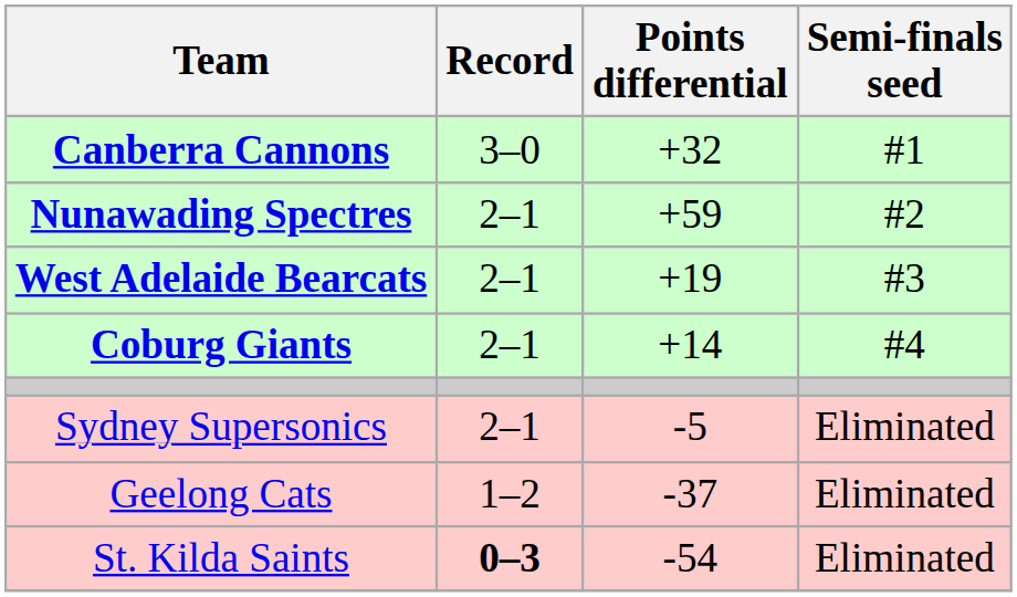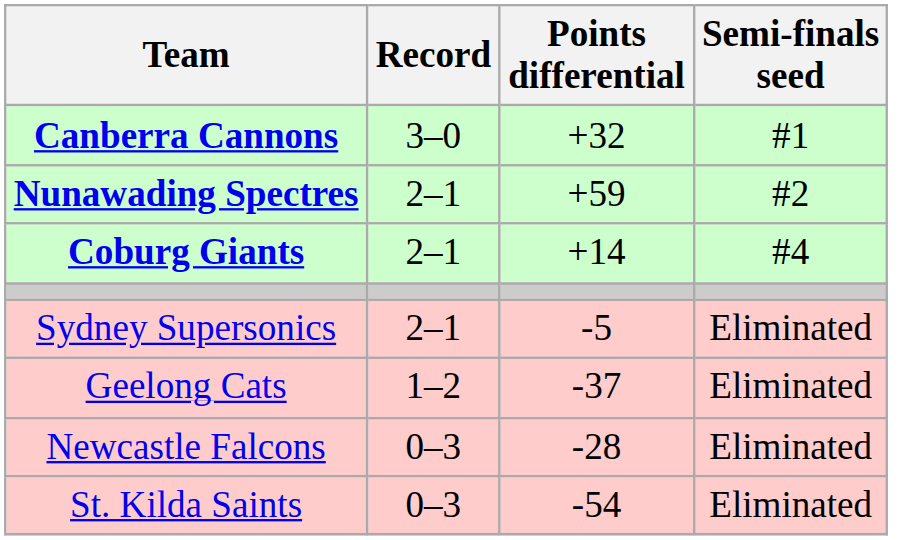 <table class="wikitable" style="text-align:center">
 <tr>
 <th>Team</th>
 <th>Record</th>
 <th>Points<br>differential</th>
 <th>Semi-finals<br>seed</th>
 </tr>
 <tr style="background-color:#ccffcc;">
 <td><strong><a href='#'>Canberra Cannons</a></strong></td>
 <td>3–0</td>
 <td>+32</td>
 <td>#1</td>
 </tr>
 <tr style="background-color:#ccffcc;">
 <td><strong><a href='#'>Nunawading Spectres</a></strong></td>
 <td>2–1</td>
 <td>+59</td>
 <td>#2</td>
-</tr>
-<tr style="background-color:#ccffcc;">
-<td><strong><a href='#'>West Adelaide Bearcats</a></strong></td>
-<td>2–1</td>
-<td>+19</td>
-<td>#3</td>
 </tr>
 <tr style="background-color:#ccffcc;">
 <td><strong><a href='#'>Coburg Giants</a></strong></td>
 <td>2–1</td>
 <td>+14</td>
 <td>#4</td>
 </tr>
 <tr style="background-color:#cccccc;">
 <td></td>
 <td></td>
 <td></td>
 <td></td>
 </tr>
 <tr style="background-color:#ffcccc;">
 <td><a href='#'>Sydney Supersonics</a></td>
 <td>2–1</td>
 <td>-5</td>
 <td>Eliminated</td>
 </tr>
 <tr style="background-color:#ffcccc;">
 <td><a href='#'>Geelong Cats</a></td>
 <td>1–2</td>
 <td>-37</td>
 <td>Eliminated</td>
 </tr>
 <tr style="background-color:#ffcccc;">
+<td><a href='#'>Newcastle Falcons</a></td>
+<td>0–3</td>
+<td>-28</td>
+<td>Eliminated</td>
+</tr>
+<tr style="background-color:#ffcccc;">
 <td><a href='#'>St. Kilda Saints</a></td>
-<td><strong>0–3</strong></td>
+<td>0–3</td>
 <td>-54</td>
 <td>Eliminated</td>
 </tr>
 <tr>
 </tr>
 </table>
